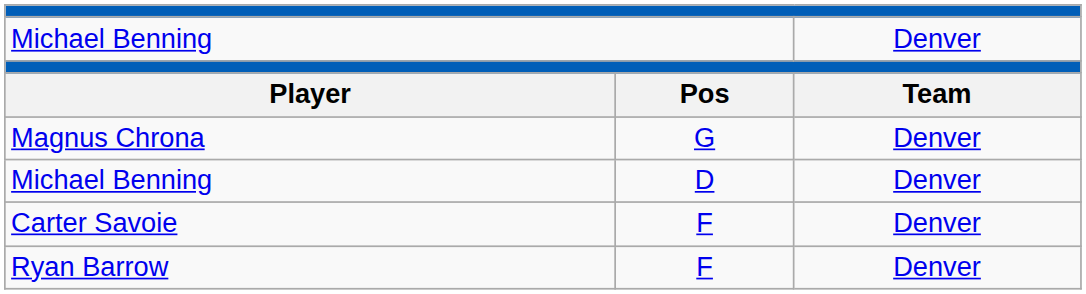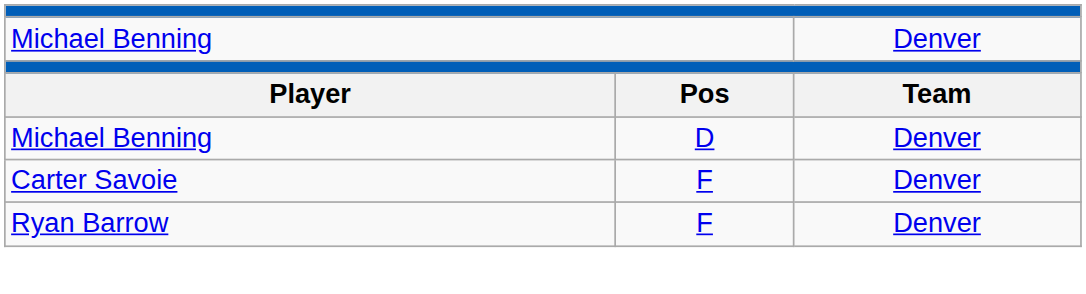 <table class="wikitable" width=40%>
 <tr>
 <th style="color:white; background:#005EB8" colspan=3><a href='#'></a></th>
 </tr>
 <tr>
 <td colspan=2><a href='#'>Michael Benning</a></td>
 <td align=center><a href='#'>Denver</a></td>
 </tr>
 <tr>
 <th style="color:white; background:#005EB8" colspan=3><a href='#'></a></th>
 </tr>
 <tr>
 <th>Player</th>
 <th>Pos</th>
 <th>Team</th>
 </tr>
 <tr>
-<td><a href='#'>Magnus Chrona</a></td>
-<td align=center><a href='#'>G</a></td>
-<td align=center><a href='#'>Denver</a></td>
-</tr>
-<tr>
 <td><a href='#'>Michael Benning</a></td>
 <td align=center><a href='#'>D</a></td>
 <td align=center><a href='#'>Denver</a></td>
 </tr>
 <tr>
 <td><a href='#'>Carter Savoie</a></td>
 <td align=center><a href='#'>F</a></td>
 <td align=center><a href='#'>Denver</a></td>
 </tr>
 <tr>
 <td><a href='#'>Ryan Barrow</a></td>
 <td align=center><a href='#'>F</a></td>
 <td align=center><a href='#'>Denver</a></td>
 </tr>
 </table>
